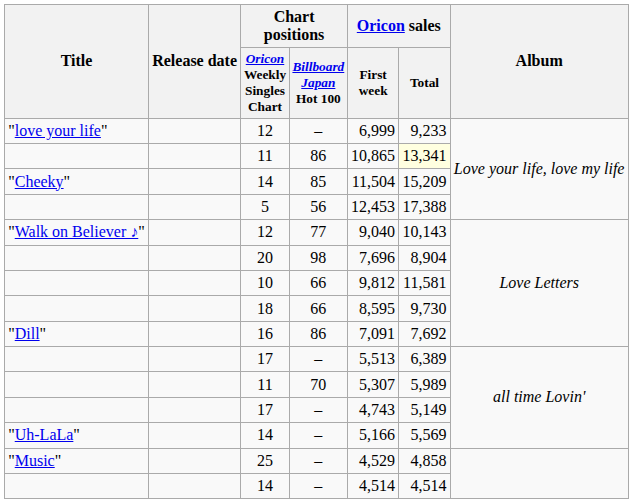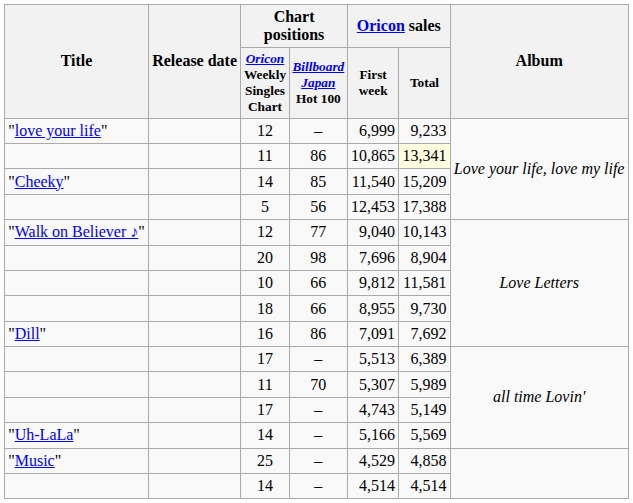 <table class="wikitable sortable">
 <tr>
 <th rowspan="2">Title</th>
 <th rowspan="2">Release date</th>
 <th colspan="2">Chart positions</th>
 <th colspan="2"><a href='#'>Oricon</a> sales</th>
 <th rowspan="2">Album</th>
 </tr>
 <tr style="font-size:smaller;">
 <th width="35"><em><a href='#'>Oricon</a></em><br>Weekly<br>Singles<br>Chart</th>
 <th width="35"><em><a href='#'>Billboard Japan</a></em> Hot 100<br></th>
 <th width="35">First<br>week</th>
 <th width="35">Total</th>
 </tr>
 <tr>
 <td style="text-align:left;">"<a href='#'>love your life</a>"</td>
 <td style="text-align:right;"></td>
 <td style="text-align:center;">12</td>
 <td style="text-align:center;">– </td>
 <td style="text-align:right;">6,999</td>
 <td style="text-align:right;">9,233</td>
 <td rowspan="4" style="text-align:center;"><em>Love your life, love my life</em></td>
 </tr>
 <tr>
 <td style="text-align:left;"></td>
 <td style="text-align:right;"></td>
 <td style="text-align:center;">11</td>
 <td style="text-align:center;">86</td>
 <td style="text-align:right;">10,865</td>
 <td style="background: lightyellow; text-align:right;">13,341</td>
 </tr>
 <tr>
 <td style="text-align:left;">"<a href='#'>Cheeky</a>"</td>
 <td style="text-align:right;"></td>
 <td style="text-align:center;">14</td>
 <td style="text-align:center;">85</td>
-<td style="text-align:right;">11,504</td>
+<td style="text-align:right;">11,540</td>
 <td style="text-align:right;">15,209</td>
 </tr>
 <tr>
 <td style="text-align:left;"></td>
 <td style="text-align:right;"></td>
 <td style="text-align:center;">5</td>
 <td style="text-align:center;">56</td>
 <td style="text-align:right;">12,453</td>
 <td style="text-align:right;">17,388</td>
 </tr>
 <tr>
 <td style="text-align:left;">"<a href='#'>Walk on Believer ♪</a>"</td>
 <td style="text-align:right;"></td>
 <td style="text-align:center;">12</td>
 <td style="text-align:center;">77</td>
 <td style="text-align:right;">9,040</td>
 <td style="text-align:right;">10,143</td>
 <td rowspan="5" style="text-align:center;"><em>Love Letters</em></td>
 </tr>
 <tr>
 <td style="text-align:left;"></td>
 <td style="text-align:right;"></td>
 <td style="text-align:center;">20</td>
 <td style="text-align:center;">98</td>
 <td style="text-align:right;">7,696</td>
 <td style="text-align:right;">8,904</td>
 </tr>
 <tr>
 <td style="text-align:left;"></td>
 <td style="text-align:right;"></td>
 <td style="text-align:center;">10</td>
 <td style="text-align:center;">66</td>
 <td style="text-align:right;">9,812</td>
 <td style="text-align:right;">11,581</td>
 </tr>
 <tr>
 <td style="text-align:left;"></td>
 <td style="text-align:right;"></td>
 <td style="text-align:center;">18</td>
 <td style="text-align:center;">66</td>
-<td style="text-align:right;">8,595</td>
+<td style="text-align:right;">8,955</td>
 <td style="text-align:right;">9,730</td>
 </tr>
 <tr>
 <td style="text-align:left;">"<a href='#'>Dill</a>"</td>
 <td style="text-align:right;"></td>
 <td style="text-align:center;">16</td>
 <td style="text-align:center;">86</td>
 <td style="text-align:right;">7,091</td>
 <td style="text-align:right;">7,692</td>
 </tr>
 <tr>
 <td style="text-align:left;"></td>
 <td style="text-align:right;"></td>
 <td style="text-align:center;">17</td>
 <td style="text-align:center;">– </td>
 <td style="text-align:right;">5,513</td>
 <td style="text-align:right;">6,389</td>
 <td rowspan="4" style="text-align:center;"><em>all time Lovin' </em></td>
 </tr>
 <tr>
 <td style="text-align:left;"></td>
 <td style="text-align:right;"></td>
 <td style="text-align:center;">11</td>
 <td style="text-align:center;">70</td>
 <td style="text-align:right;">5,307</td>
 <td style="text-align:right;">5,989</td>
 </tr>
 <tr>
 <td style="text-align:left;"></td>
 <td style="text-align:right;"></td>
 <td style="text-align:center;">17</td>
 <td style="text-align:center;">–</td>
 <td style="text-align:right;">4,743</td>
 <td style="text-align:right;">5,149</td>
 </tr>
 <tr>
 <td style="text-align:left;">"<a href='#'>Uh-LaLa</a>"</td>
 <td style="text-align:right;"></td>
 <td style="text-align:center;">14</td>
 <td style="text-align:center;">–</td>
 <td style="text-align:right;">5,166</td>
 <td style="text-align:right;">5,569</td>
 </tr>
 <tr>
 <td style="text-align:left;">"<a href='#'>Music</a>"</td>
 <td style="text-align:right;"></td>
 <td style="text-align:center;">25</td>
 <td style="text-align:center;">–</td>
 <td style="text-align:right;">4,529</td>
 <td style="text-align:right;">4,858</td>
 </tr>
 <tr>
 <td style="text-align:left;"></td>
 <td style="text-align:right;"></td>
 <td style="text-align:center;">14</td>
 <td style="text-align:center;">–</td>
 <td style="text-align:right;">4,514</td>
 <td style="text-align:right;">4,514</td>
 </tr>
 </table>
